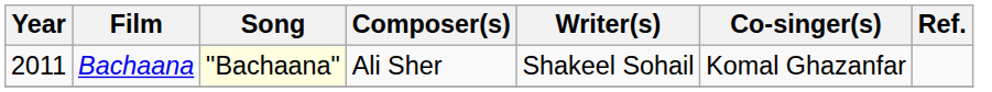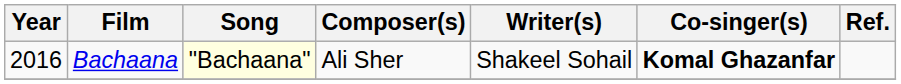 <table class="wikitable sortable plainrowheaders" "textcolor:#000;">
 <tr>
 <th scope="col"><strong>Year</strong></th>
 <th scope="col"><strong>Film</strong></th>
 <th scope="col"><strong>Song</strong></th>
 <th scope="col"><strong>Composer(s)</strong></th>
 <th scope="col"><strong>Writer(s)</strong></th>
 <th scope="col"><strong>Co-singer(s)</strong></th>
 <th scope="col"><strong>Ref.</strong></th>
 </tr>
 <tr>
-<td>2011</td>
+<td>2016</td>
 <td><em><a href='#'>Bachaana</a></em></td>
 <td style="background: lightyellow;">"Bachaana"</td>
 <td>Ali Sher</td>
 <td>Shakeel Sohail</td>
-<td>Komal Ghazanfar</td>
+<td><strong>Komal Ghazanfar</strong></td>
 <td></td>
 </tr>
 <tr>
 </tr>
 </table>
